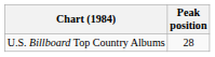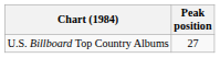 <table class="wikitable">
 <tr>
 <th>Chart (1984)</th>
 <th>Peak<br>position</th>
 </tr>
 <tr>
 <td>U.S. <em>Billboard</em> Top Country Albums</td>
-<td align="center">28</td>
+<td align="center">27</td>
 </tr>
 </table>
